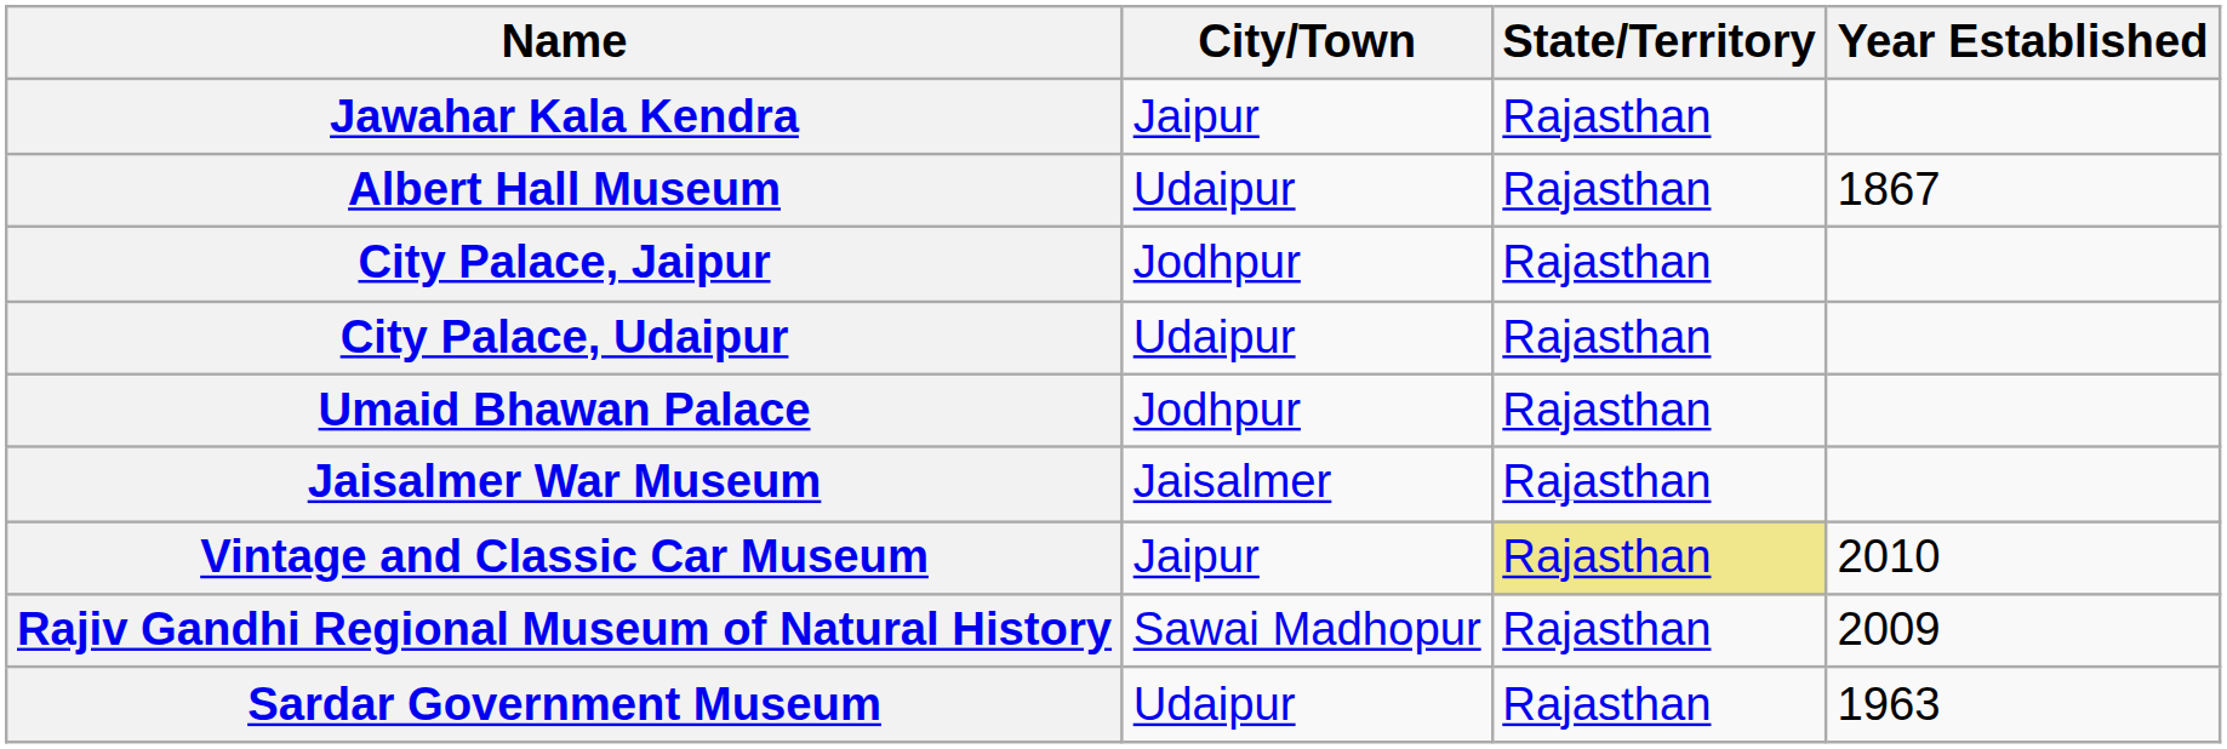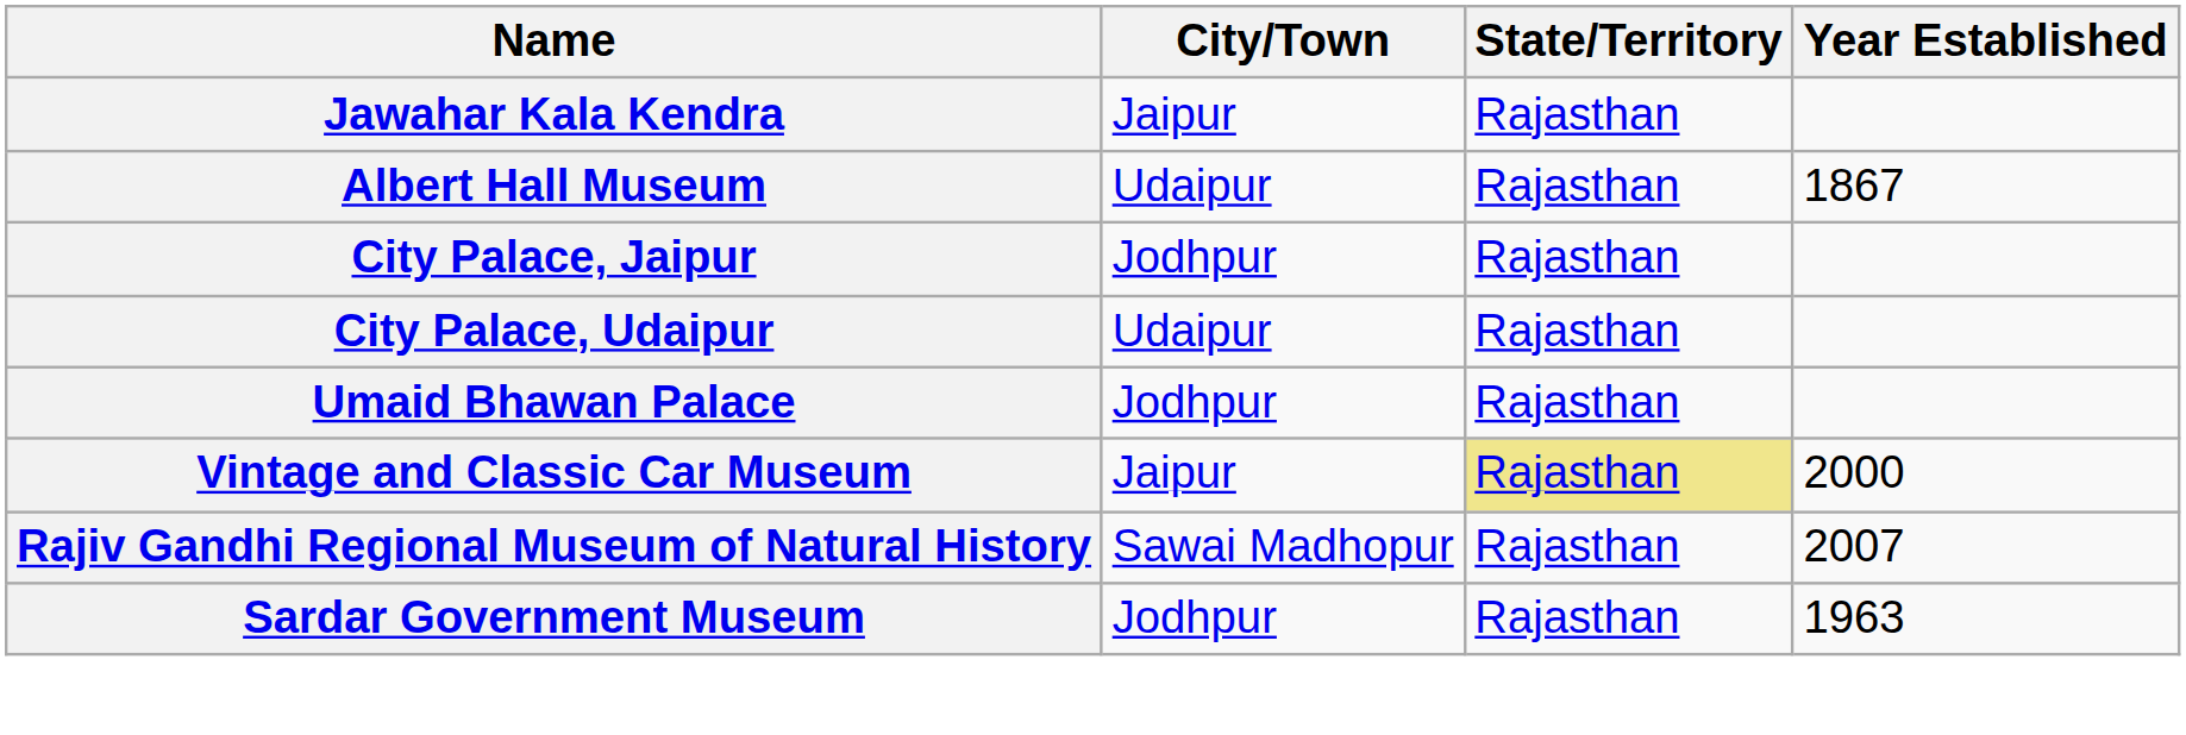 <table class="wikitable sortable">
 <tr>
 <th scope=col>Name</th>
 <th scope=col>City/Town</th>
 <th scope=col>State/Territory</th>
 <th scope=col>Year Established</th>
 </tr>
 <tr>
 <th scope=row><a href='#'>Jawahar Kala Kendra</a></th>
 <td><a href='#'>Jaipur</a></td>
 <td><a href='#'>Rajasthan</a></td>
 <td></td>
 </tr>
 <tr>
 <th scope=row><a href='#'>Albert Hall Museum</a></th>
 <td><a href='#'>Udaipur</a></td>
 <td><a href='#'>Rajasthan</a></td>
 <td>1867</td>
 </tr>
 <tr>
 <th scope=row><a href='#'>City Palace, Jaipur</a></th>
 <td><a href='#'>Jodhpur</a></td>
 <td><a href='#'>Rajasthan</a></td>
 <td></td>
 </tr>
 <tr>
 <th scope=row><a href='#'>City Palace, Udaipur</a></th>
 <td><a href='#'>Udaipur</a></td>
 <td><a href='#'>Rajasthan</a></td>
 <td></td>
 </tr>
 <tr>
 <th scope=row><a href='#'>Umaid Bhawan Palace</a></th>
 <td><a href='#'>Jodhpur</a></td>
 <td><a href='#'>Rajasthan</a></td>
 <td></td>
 </tr>
 <tr>
-<th scope=row><a href='#'>Jaisalmer War Museum</a></th>
-<td><a href='#'>Jaisalmer</a></td>
-<td><a href='#'>Rajasthan</a></td>
-<td></td>
-</tr>
-<tr>
 <th scope=row><a href='#'>Vintage and Classic Car Museum</a></th>
 <td><a href='#'>Jaipur</a></td>
 <td style="background: khaki;"><a href='#'>Rajasthan</a></td>
-<td>2010</td>
+<td>2000</td>
 </tr>
 <tr>
 <th scope=row><a href='#'>Rajiv Gandhi Regional Museum of Natural History</a></th>
 <td><a href='#'>Sawai Madhopur</a></td>
 <td><a href='#'>Rajasthan</a></td>
-<td>2009</td>
+<td>2007</td>
 </tr>
 <tr>
 <th scope=row><a href='#'>Sardar Government Museum</a></th>
-<td><a href='#'>Udaipur</a></td>
+<td><a href='#'>Jodhpur</a></td>
 <td><a href='#'>Rajasthan</a></td>
 <td>1963</td>
 </tr>
 </table>
